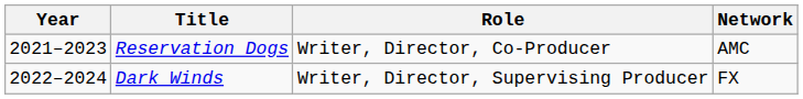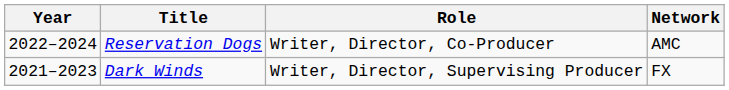 <table class="wikitable sortable">
 <tr>
 <th>Year</th>
 <th>Title</th>
 <th>Role</th>
 <th>Network</th>
 </tr>
 <tr>
-<td>2021–2023</td>
+<td>2022–2024</td>
 <td><em><a href='#'>Reservation Dogs</a></em></td>
 <td>Writer, Director, Co-Producer</td>
 <td>AMC</td>
 </tr>
 <tr>
-<td>2022–2024</td>
+<td>2021–2023</td>
 <td><em><a href='#'>Dark Winds</a></em></td>
 <td>Writer, Director, Supervising Producer</td>
 <td>FX</td>
 </tr>
 </table>
